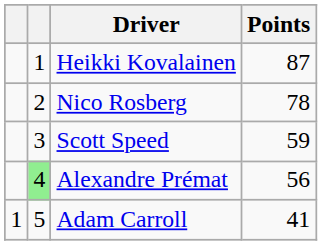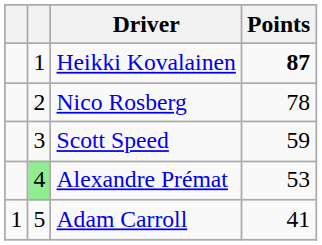 <table class="wikitable" style="font-size: 85%;">
 <tr>
 <th></th>
 <th></th>
 <th>Driver</th>
 <th>Points</th>
 </tr>
 <tr>
 <td align="left"></td>
 <td align="center">1</td>
 <td> <a href='#'>Heikki Kovalainen</a></td>
-<td align="right">87</td>
+<td align="right"><strong>87</strong></td>
 </tr>
 <tr>
 <td align="left"></td>
 <td align="center">2</td>
 <td> <a href='#'>Nico Rosberg</a></td>
 <td align="right">78</td>
 </tr>
 <tr>
 <td align="left"></td>
 <td align="center">3</td>
 <td> <a href='#'>Scott Speed</a></td>
 <td align="right">59</td>
 </tr>
 <tr>
 <td align="left"></td>
 <td align="center" style="background: lightgreen;">4</td>
 <td> <a href='#'>Alexandre Prémat</a></td>
-<td align="right">56</td>
+<td align="right">53</td>
 </tr>
 <tr>
 <td align="left"> 1</td>
 <td align="center">5</td>
 <td> <a href='#'>Adam Carroll</a></td>
 <td align="right">41</td>
 </tr>
 </table>
